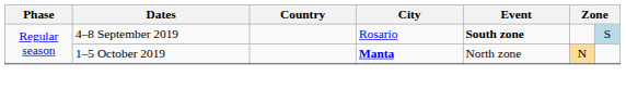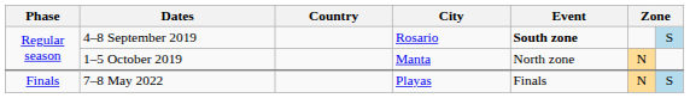 <table class="wikitable">
 <tr>
 <th width=80>Phase</th>
 <th width="220">Dates</th>
 <th width="130">Country</th>
 <th width="130">City</th>
 <th width="130">Event</th>
 <th colspan=2 width=50>Zone</th>
 </tr>
 <tr>
 <td style="border-bottom: 2px solid grey" rowspan=2 align=center><a href='#'>Regular<br>season</a></td>
 <td>4–8 September 2019</td>
 <td></td>
 <td><a href='#'>Rosario</a></td>
 <td><strong>South zone</strong></td>
 <td></td>
 <td bgcolor=#b4dced align=center width=25>S</td>
 </tr>
 <tr style="border-bottom: 2px solid grey">
 <td>1–5 October 2019</td>
 <td></td>
-<td><strong><a href='#'>Manta</a></strong></td>
+<td><a href='#'>Manta</a></td>
 <td>North zone</td>
 <td bgcolor=#ffdd96 align=center width=25>N</td>
 <td></td>
 </tr>
+<tr>
+<td align=center><a href='#'>Finals</a></td>
+<td>7–8 May 2022</td>
+<td></td>
+<td><a href='#'>Playas</a></td>
+<td>Finals</td>
+<td bgcolor=#ffdd96 align=center>N</td>
+<td bgcolor=#b4dced align=center>S</td>
+</tr>
 </table>
